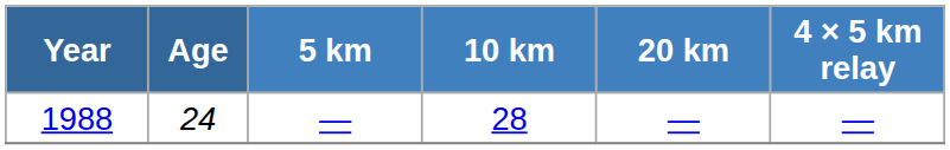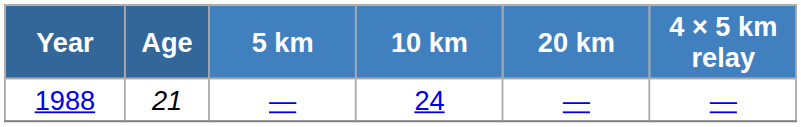 <table class="wikitable" style="font-size:95%; text-align:center; border:grey solid 1px; border-collapse:collapse; background:#ffffff;">
 <tr>
 <th style="background-color:#369; color:white; width:60px;"> Year </th>
 <th style="background-color:#369; color:white; width:40px;"> Age </th>
 <th style="background-color:#4180be; color:white; width:75px;"> 5 km </th>
 <th style="background-color:#4180be; color:white; width:75px;"> 10 km </th>
 <th style="background-color:#4180be; color:white; width:75px;"> 20 km </th>
 <th style="background-color:#4180be; color:white; width:75px;"> 4 × 5 km <br> relay </th>
 </tr>
 <tr>
 <td><a href='#'>1988</a></td>
-<td><em>24</em></td>
+<td><em>21</em></td>
 <td><a href='#'>—</a></td>
-<td><a href='#'>28</a></td>
+<td><a href='#'>24</a></td>
 <td><a href='#'>—</a></td>
 <td><a href='#'>—</a></td>
 </tr>
 <tr>
 </tr>
 </table>
